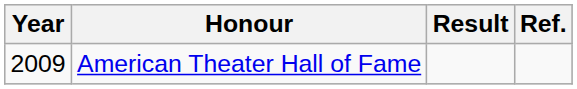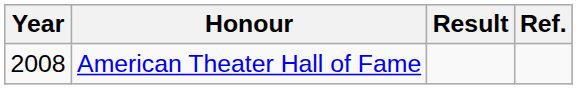 <table class=wikitable>
 <tr>
 <th>Year</th>
 <th>Honour</th>
 <th>Result</th>
 <th>Ref.</th>
 </tr>
 <tr>
-<td>2009</td>
+<td>2008</td>
 <td><a href='#'>American Theater Hall of Fame</a></td>
 <td></td>
 <td style="text-align:center;"></td>
 </tr>
 </table>
